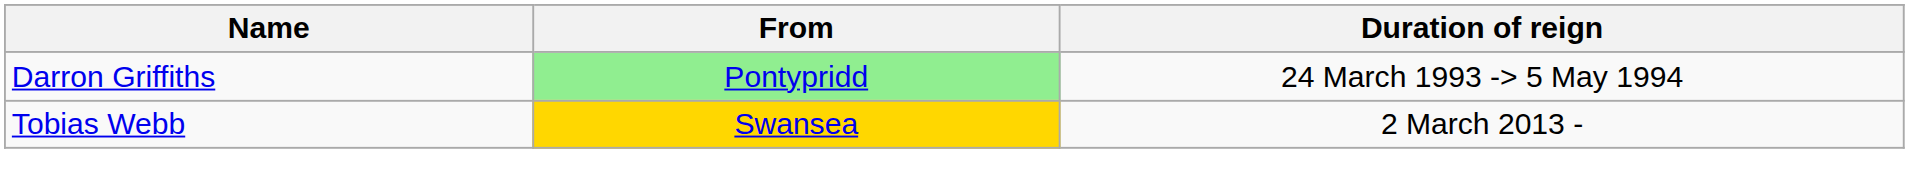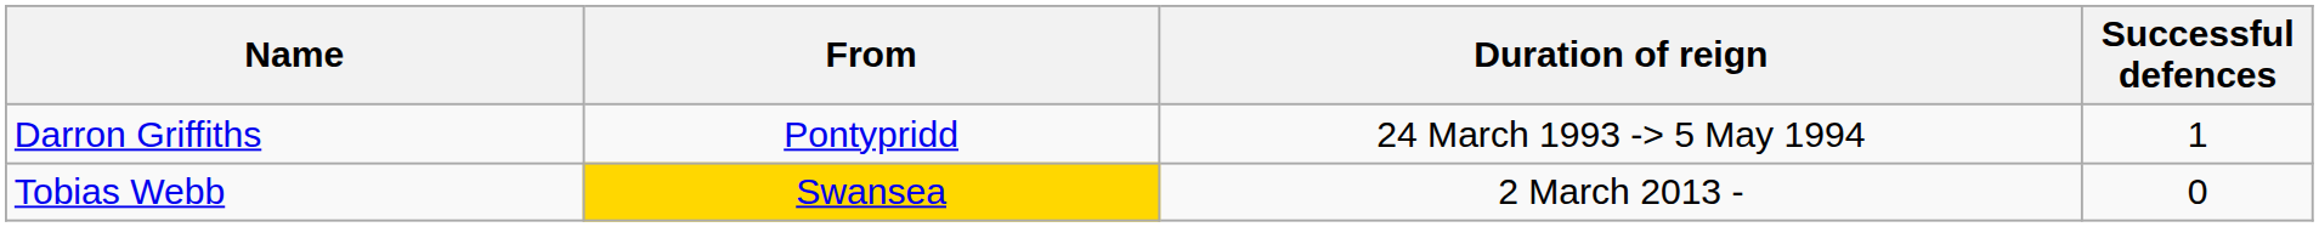 <table class="wikitable" style="width:80%;">
 <tr>
 <th style="width:25%;">Name</th>
 <th style="width:25%;">From</th>
 <th style="width:40%;">Duration of reign</th>
+<th style="width:10%;">Successful defences</th>
 </tr>
 <tr align=center>
 <td align=left><a href='#'>Darron Griffiths</a></td>
-<td style="background: lightgreen;"><a href='#'>Pontypridd</a></td>
+<td><a href='#'>Pontypridd</a></td>
 <td>24 March 1993 -> 5 May 1994</td>
+<td>1</td>
 </tr>
 <tr align=center>
 <td align=left><a href='#'>Tobias Webb</a></td>
 <td style="background: gold;"><a href='#'>Swansea</a></td>
 <td>2 March 2013 -</td>
+<td>0</td>
 </tr>
 </table>
